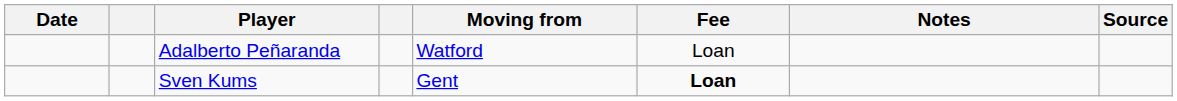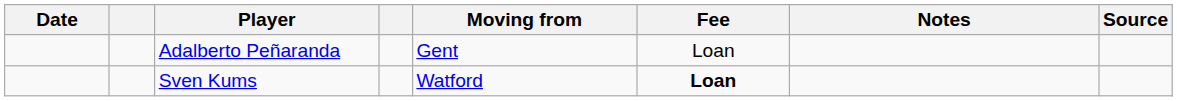 <table class="wikitable sortable">
 <tr>
 <th style="width:80px;">Date</th>
 <th style="width:30px;"></th>
 <th style="width:180px;">Player</th>
 <th style="width:20px;"></th>
 <th style="width:180px;">Moving from</th>
 <th style="width:120px;" class="unsortable">Fee</th>
 <th style="width:250px;" class="unsortable">Notes</th>
 <th style="width:20px;">Source</th>
 </tr>
 <tr>
 <td></td>
 <td align=center></td>
 <td> <a href='#'>Adalberto Peñaranda</a></td>
 <td align=center></td>
-<td> <a href='#'>Watford</a></td>
+<td> <a href='#'>Gent</a></td>
 <td align=center>Loan</td>
 <td align=center></td>
 <td></td>
 </tr>
 <tr>
 <td></td>
 <td align=center></td>
 <td> <a href='#'>Sven Kums</a></td>
 <td align=center></td>
-<td> <a href='#'>Gent</a></td>
+<td> <a href='#'>Watford</a></td>
 <td align=center><strong>Loan</strong></td>
 <td align=center></td>
 <td></td>
 </tr>
 </table>
